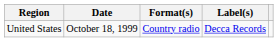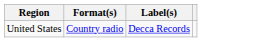 <table class="wikitable">
 <tr>
 <th>Region</th>
-<th>Date</th>
 <th>Format(s)</th>
 <th>Label(s)</th>
 <th></th>
 </tr>
 <tr>
 <td>United States</td>
-<td>October 18, 1999</td>
 <td><a href='#'>Country radio</a></td>
 <td><a href='#'>Decca Records</a></td>
 <td></td>
 </tr>
 </table>
